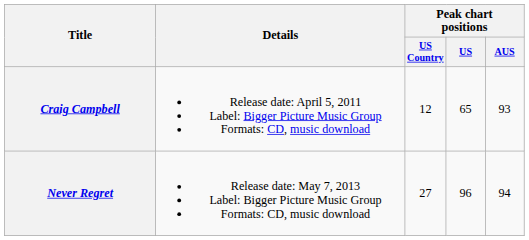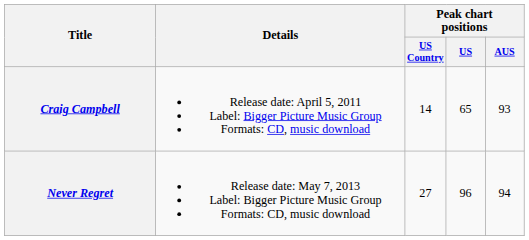 <table class="wikitable plainrowheaders" style="text-align:center;">
 <tr>
 <th rowspan="2" style="width:12em;">Title</th>
 <th rowspan="2" style="width:20em;">Details</th>
 <th colspan="3">Peak chart<br>positions</th>
 </tr>
 <tr style="font-size:smaller;">
 <th style="width:45px;"><a href='#'>US Country</a><br></th>
 <th style="width:45px;"><a href='#'>US</a><br></th>
 <th style="width:45px;"><a href='#'>AUS</a><br></th>
 </tr>
 <tr>
 <th scope="row"><em><a href='#'>Craig Campbell</a></em></th>
 <td><br><ul><li>Release date: April 5, 2011</li><li>Label: <a href='#'>Bigger Picture Music Group</a></li><li>Formats: <a href='#'>CD</a>, <a href='#'>music download</a></li></ul></td>
-<td>12</td>
+<td>14</td>
 <td>65</td>
 <td>93</td>
 </tr>
 <tr>
 <th scope="row"><em><a href='#'>Never Regret</a></em></th>
 <td><br><ul><li>Release date: May 7, 2013</li><li>Label: Bigger Picture Music Group</li><li>Formats: CD, music download</li></ul></td>
 <td>27</td>
 <td>96</td>
 <td>94</td>
 </tr>
 </table>
